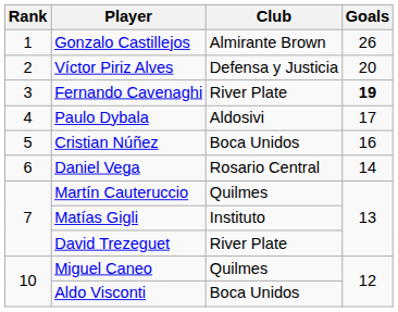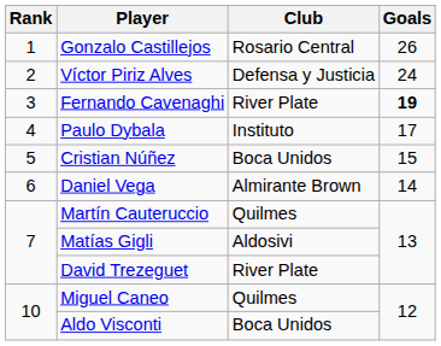 <table class="wikitable" style="text-align:center">
 <tr>
 <th>Rank</th>
 <th>Player</th>
 <th>Club</th>
 <th>Goals</th>
 </tr>
 <tr>
 <td>1</td>
 <td align="left"> <a href='#'>Gonzalo Castillejos</a></td>
-<td align="left">Almirante Brown</td>
+<td align="left">Rosario Central</td>
 <td>26</td>
 </tr>
 <tr>
 <td>2</td>
 <td align="left"> <a href='#'>Víctor Piriz Alves</a></td>
 <td align="left">Defensa y Justicia</td>
-<td>20</td>
+<td>24</td>
 </tr>
 <tr>
 <td>3</td>
 <td align="left"> <a href='#'>Fernando Cavenaghi</a></td>
 <td align="left">River Plate</td>
 <td><strong>19</strong></td>
 </tr>
 <tr>
 <td>4</td>
 <td align="left"> <a href='#'>Paulo Dybala</a></td>
-<td align="left">Aldosivi</td>
+<td align="left">Instituto</td>
 <td>17</td>
 </tr>
 <tr>
 <td>5</td>
 <td align="left"> <a href='#'>Cristian Núñez</a></td>
 <td align="left">Boca Unidos</td>
-<td>16</td>
+<td>15</td>
 </tr>
 <tr>
 <td>6</td>
 <td align="left"> <a href='#'>Daniel Vega</a></td>
-<td align="left">Rosario Central</td>
+<td align="left">Almirante Brown</td>
 <td>14</td>
 </tr>
 <tr>
 <td rowspan="3">7</td>
 <td align="left"> <a href='#'>Martín Cauteruccio</a></td>
 <td align="left">Quilmes</td>
 <td rowspan="3">13</td>
 </tr>
 <tr>
 <td align="left"> <a href='#'>Matías Gigli</a></td>
-<td align="left">Instituto</td>
+<td align="left">Aldosivi</td>
 </tr>
 <tr>
 <td align="left"> <a href='#'>David Trezeguet</a></td>
 <td align="left">River Plate</td>
 </tr>
 <tr>
 <td rowspan="2">10</td>
 <td align="left"> <a href='#'>Miguel Caneo</a></td>
 <td align="left">Quilmes</td>
 <td rowspan="2">12</td>
 </tr>
 <tr>
 <td align="left"> <a href='#'>Aldo Visconti</a></td>
 <td align="left">Boca Unidos</td>
 </tr>
 </table>
